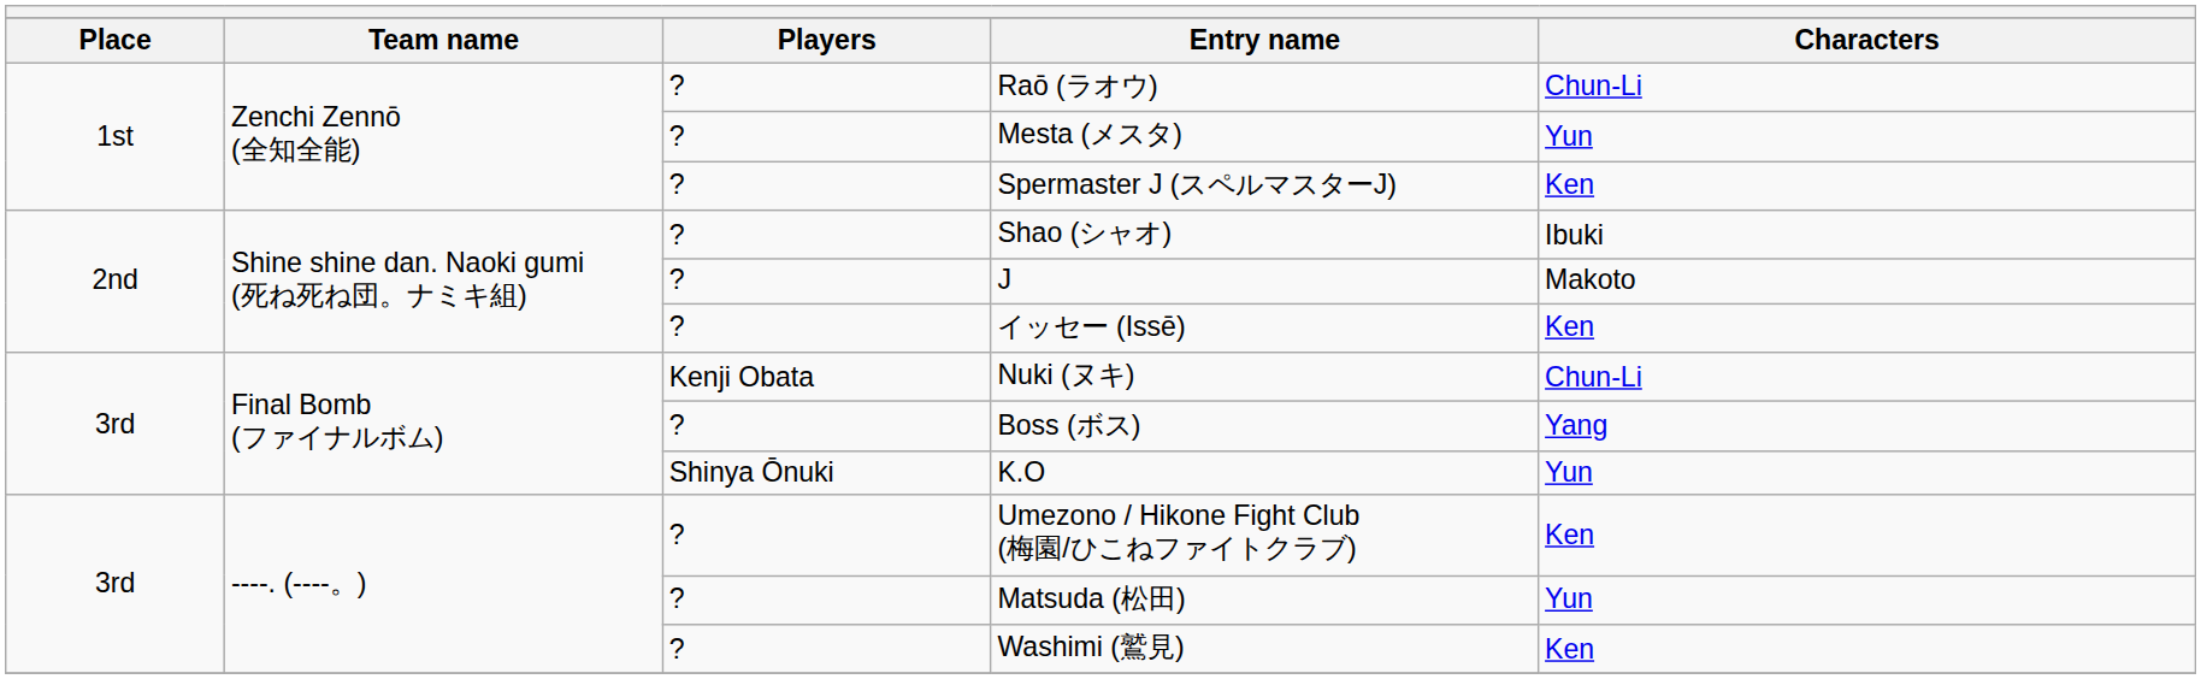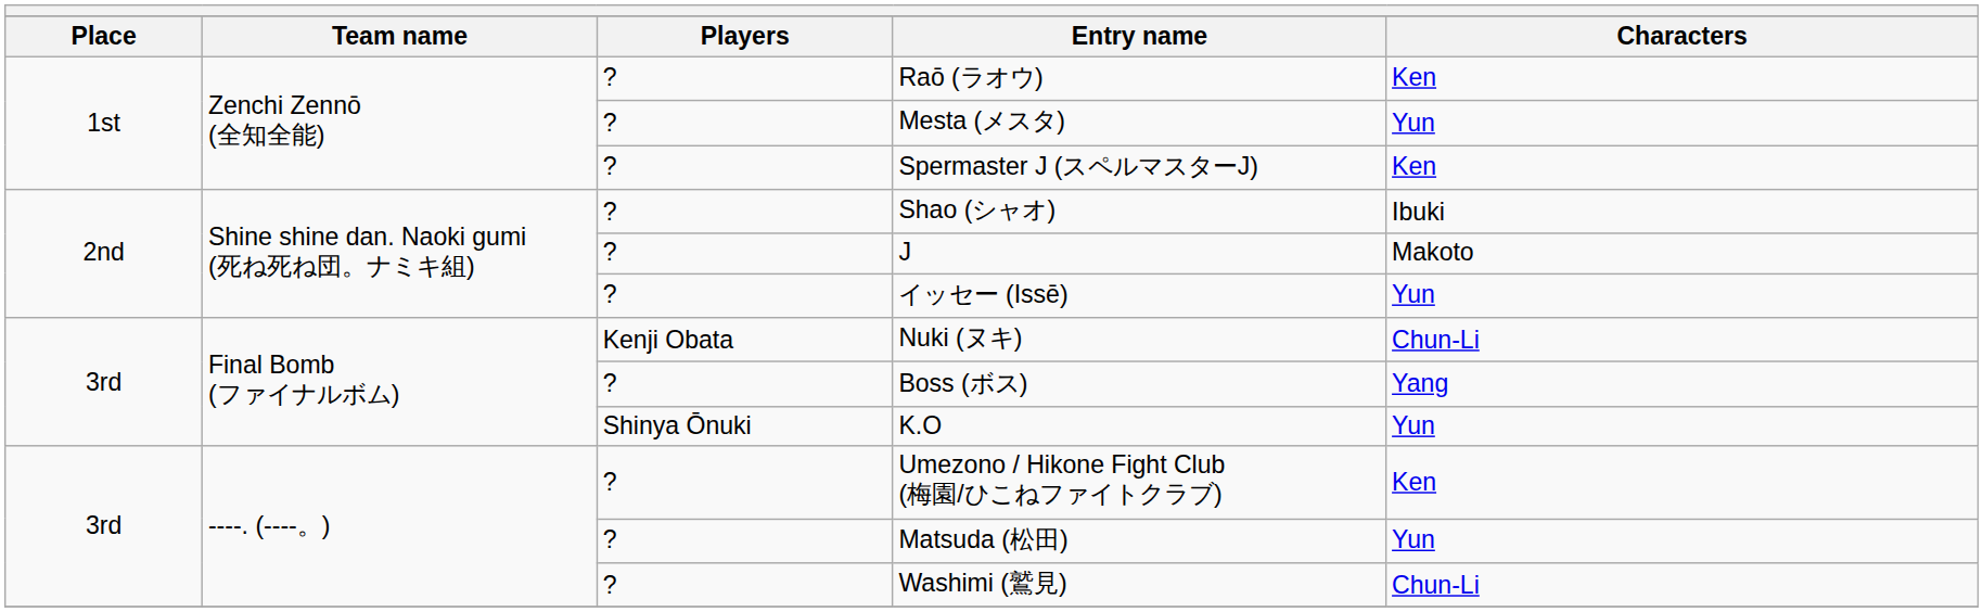 <table class="wikitable" width=100%>
 <tr>
 <th colspan=5></th>
 </tr>
 <tr bgcolor="#dddddd">
 </tr>
 <tr>
 <th width=10%>Place</th>
 <th width=20%>Team name</th>
 <th width=15%>Players</th>
 <th width=25%>Entry name</th>
 <th width=30%>Characters</th>
 </tr>
 <tr>
 <td align=center rowspan="3">1st</td>
 <td rowspan="3">Zenchi Zennō<br>(全知全能)</td>
 <td>?</td>
 <td>Raō (ラオウ)</td>
-<td><a href='#'>Chun-Li</a></td>
+<td><a href='#'>Ken</a></td>
 </tr>
 <tr>
 <td>?</td>
 <td>Mesta (メスタ)</td>
 <td><a href='#'>Yun</a></td>
 </tr>
 <tr>
 <td>?</td>
 <td>Spermaster J (スペルマスターJ)</td>
 <td><a href='#'>Ken</a></td>
 </tr>
 <tr>
 <td align=center rowspan="3">2nd</td>
 <td rowspan="3">Shine shine dan. Naoki gumi<br>(死ね死ね団。ナミキ組)</td>
 <td>?</td>
 <td>Shao (シャオ)</td>
 <td>Ibuki</td>
 </tr>
 <tr>
 <td>?</td>
 <td>J</td>
 <td>Makoto</td>
 </tr>
 <tr>
 <td>?</td>
 <td>イッセー (Issē)</td>
-<td><a href='#'>Ken</a></td>
+<td><a href='#'>Yun</a></td>
 </tr>
 <tr>
 <td align=center rowspan="3">3rd</td>
 <td rowspan="3">Final Bomb<br>(ファイナルボム)</td>
 <td>Kenji Obata</td>
 <td>Nuki (ヌキ)</td>
 <td><a href='#'>Chun-Li</a></td>
 </tr>
 <tr>
 <td>?</td>
 <td>Boss (ボス)</td>
 <td><a href='#'>Yang</a></td>
 </tr>
 <tr>
 <td>Shinya Ōnuki</td>
 <td>K.O</td>
 <td><a href='#'>Yun</a></td>
 </tr>
 <tr>
 <td align=center rowspan="3">3rd</td>
 <td rowspan="3">----. (----。)</td>
 <td>?</td>
 <td>Umezono / Hikone Fight Club<br>(梅園/ひこねファイトクラブ)</td>
 <td><a href='#'>Ken</a></td>
 </tr>
 <tr>
 <td>?</td>
 <td>Matsuda (松田)</td>
 <td><a href='#'>Yun</a></td>
 </tr>
 <tr>
 <td>?</td>
 <td>Washimi (鷲見)</td>
-<td><a href='#'>Ken</a></td>
+<td><a href='#'>Chun-Li</a></td>
 </tr>
 <tr>
 </tr>
 </table>
